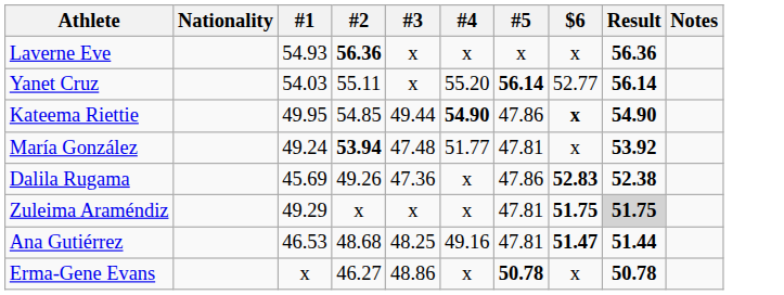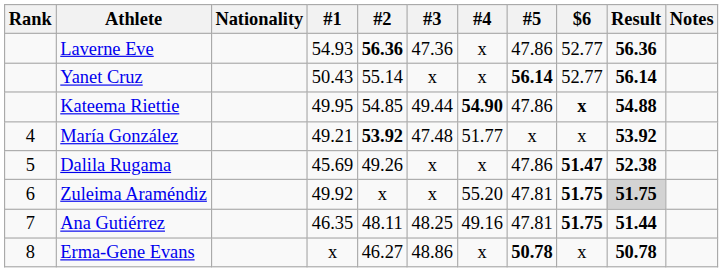 <table class="wikitable sortable" style="text-align:center">
 <tr>
+<th>Rank</th>
 <th>Athlete</th>
 <th>Nationality</th>
 <th>#1</th>
 <th>#2</th>
 <th>#3</th>
 <th>#4</th>
 <th>#5</th>
 <th>$6</th>
 <th>Result</th>
 <th>Notes</th>
 </tr>
 <tr>
+<td></td>
 <td align="left"><a href='#'>Laverne Eve</a></td>
 <td align=left></td>
 <td>54.93</td>
 <td><strong>56.36</strong></td>
+<td>47.36</td>
 <td>x</td>
-<td>x</td>
-<td>x</td>
-<td>x</td>
+<td>47.86</td>
+<td>52.77</td>
 <td><strong>56.36</strong></td>
 <td></td>
 </tr>
 <tr>
+<td></td>
 <td align="left"><a href='#'>Yanet Cruz</a></td>
 <td align=left></td>
-<td>54.03</td>
-<td>55.11</td>
+<td>50.43</td>
+<td>55.14</td>
 <td>x</td>
-<td>55.20</td>
+<td>x</td>
 <td><strong>56.14</strong></td>
 <td>52.77</td>
 <td><strong>56.14</strong></td>
 <td></td>
 </tr>
 <tr>
+<td></td>
 <td align="left"><a href='#'>Kateema Riettie</a></td>
 <td align=left></td>
 <td>49.95</td>
 <td>54.85</td>
 <td>49.44</td>
 <td><strong>54.90</strong></td>
 <td>47.86</td>
 <td><strong>x</strong></td>
-<td><strong>54.90</strong></td>
+<td><strong>54.88</strong></td>
 <td></td>
 </tr>
 <tr>
+<td>4</td>
 <td align="left"><a href='#'>María González</a></td>
 <td align=left></td>
-<td>49.24</td>
-<td><strong>53.94</strong></td>
+<td>49.21</td>
+<td><strong>53.92</strong></td>
 <td>47.48</td>
 <td>51.77</td>
-<td>47.81</td>
+<td>x</td>
 <td>x</td>
 <td><strong>53.92</strong></td>
 <td></td>
 </tr>
 <tr>
+<td>5</td>
 <td align="left"><a href='#'>Dalila Rugama</a></td>
 <td align=left></td>
 <td>45.69</td>
 <td>49.26</td>
-<td>47.36</td>
+<td>x</td>
 <td>x</td>
 <td>47.86</td>
-<td><strong>52.83</strong></td>
+<td><strong>51.47</strong></td>
 <td><strong>52.38</strong></td>
 <td></td>
 </tr>
 <tr>
+<td>6</td>
 <td align="left"><a href='#'>Zuleima Araméndiz</a></td>
 <td align=left></td>
-<td>49.29</td>
+<td>49.92</td>
 <td>x</td>
 <td>x</td>
-<td>x</td>
+<td>55.20</td>
 <td>47.81</td>
 <td><strong>51.75</strong></td>
 <td style="background: lightgrey;"><strong>51.75</strong></td>
 <td></td>
 </tr>
 <tr>
+<td>7</td>
 <td align="left"><a href='#'>Ana Gutiérrez</a></td>
 <td align=left></td>
-<td>46.53</td>
-<td>48.68</td>
+<td>46.35</td>
+<td>48.11</td>
 <td>48.25</td>
 <td>49.16</td>
 <td>47.81</td>
-<td><strong>51.47</strong></td>
+<td><strong>51.75</strong></td>
 <td><strong>51.44</strong></td>
 <td></td>
 </tr>
 <tr>
+<td>8</td>
 <td align="left"><a href='#'>Erma-Gene Evans</a></td>
 <td align=left></td>
 <td>x</td>
 <td>46.27</td>
 <td>48.86</td>
 <td>x</td>
 <td><strong>50.78</strong></td>
 <td>x</td>
 <td><strong>50.78</strong></td>
 <td></td>
 </tr>
 </table>
